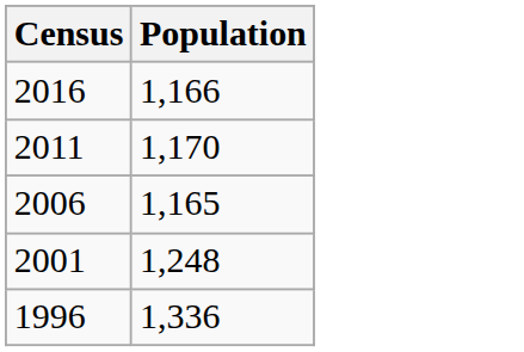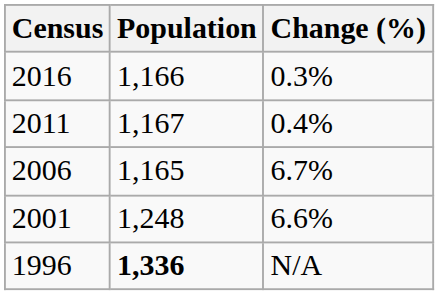 <table class="wikitable">
 <tr>
 <th>Census</th>
 <th>Population</th>
+<th>Change (%)</th>
 </tr>
 <tr>
 <td>2016</td>
 <td>1,166</td>
+<td>0.3%</td>
 </tr>
 <tr>
 <td>2011</td>
-<td>1,170</td>
+<td>1,167</td>
+<td>0.4%</td>
 </tr>
 <tr>
 <td>2006</td>
 <td>1,165</td>
+<td>6.7%</td>
 </tr>
 <tr>
 <td>2001</td>
 <td>1,248</td>
+<td>6.6%</td>
 </tr>
 <tr>
 <td>1996</td>
-<td>1,336</td>
+<td><strong>1,336</strong></td>
+<td>N/A</td>
 </tr>
 </table>
